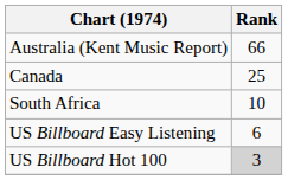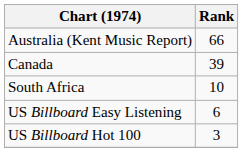 <table class="wikitable sortable">
 <tr>
 <th>Chart (1974)</th>
 <th style="text-align:center;">Rank</th>
 </tr>
 <tr>
 <td>Australia (Kent Music Report)</td>
 <td style="text-align:center;">66</td>
 </tr>
 <tr>
 <td>Canada </td>
-<td style="text-align:center;">25</td>
+<td style="text-align:center;">39</td>
 </tr>
 <tr>
 <td>South Africa </td>
 <td align="center">10</td>
 </tr>
 <tr>
 <td>US <em>Billboard</em> Easy Listening</td>
 <td style="text-align:center;">6</td>
 </tr>
 <tr>
 <td>US <em>Billboard</em> Hot 100</td>
-<td style="background: lightgrey; text-align:center;">3</td>
+<td style="text-align:center;">3</td>
 </tr>
 <tr>
 </tr>
 </table>
